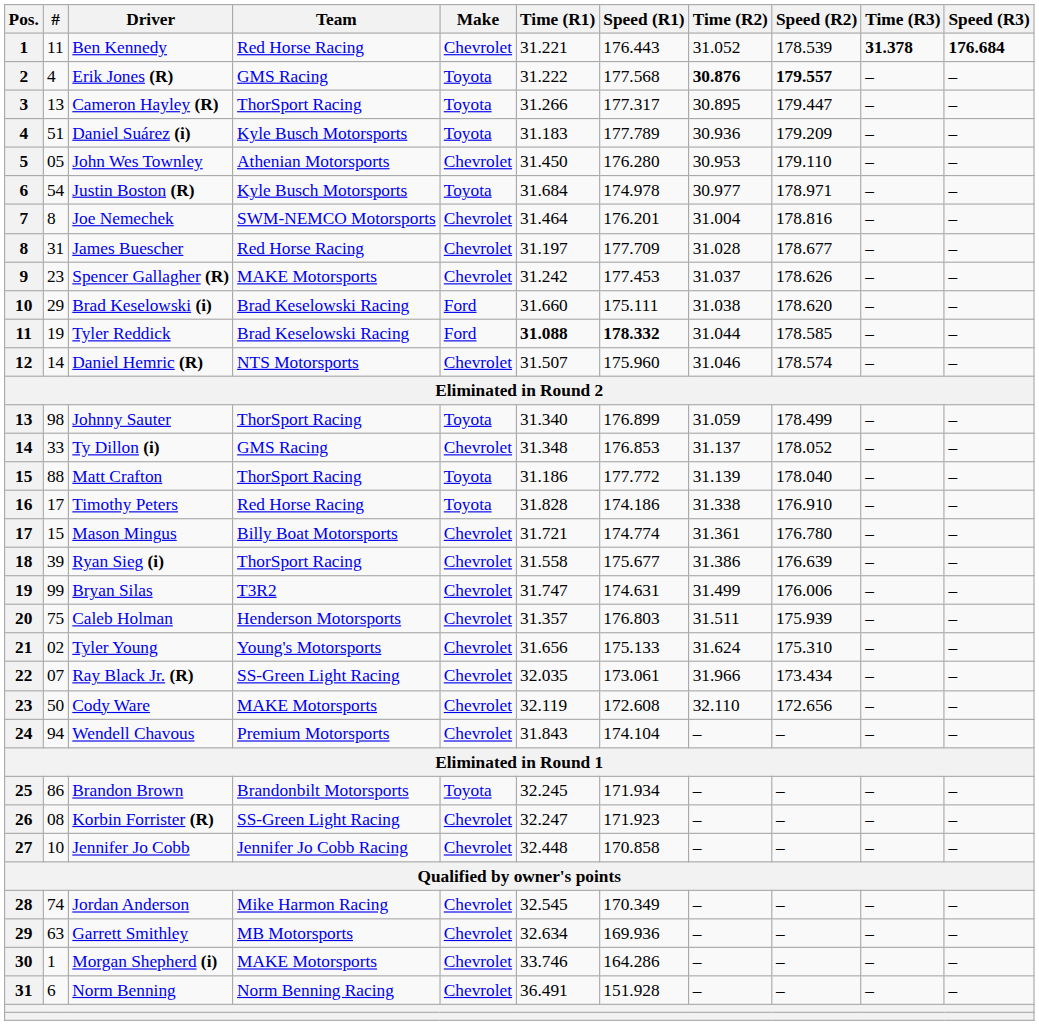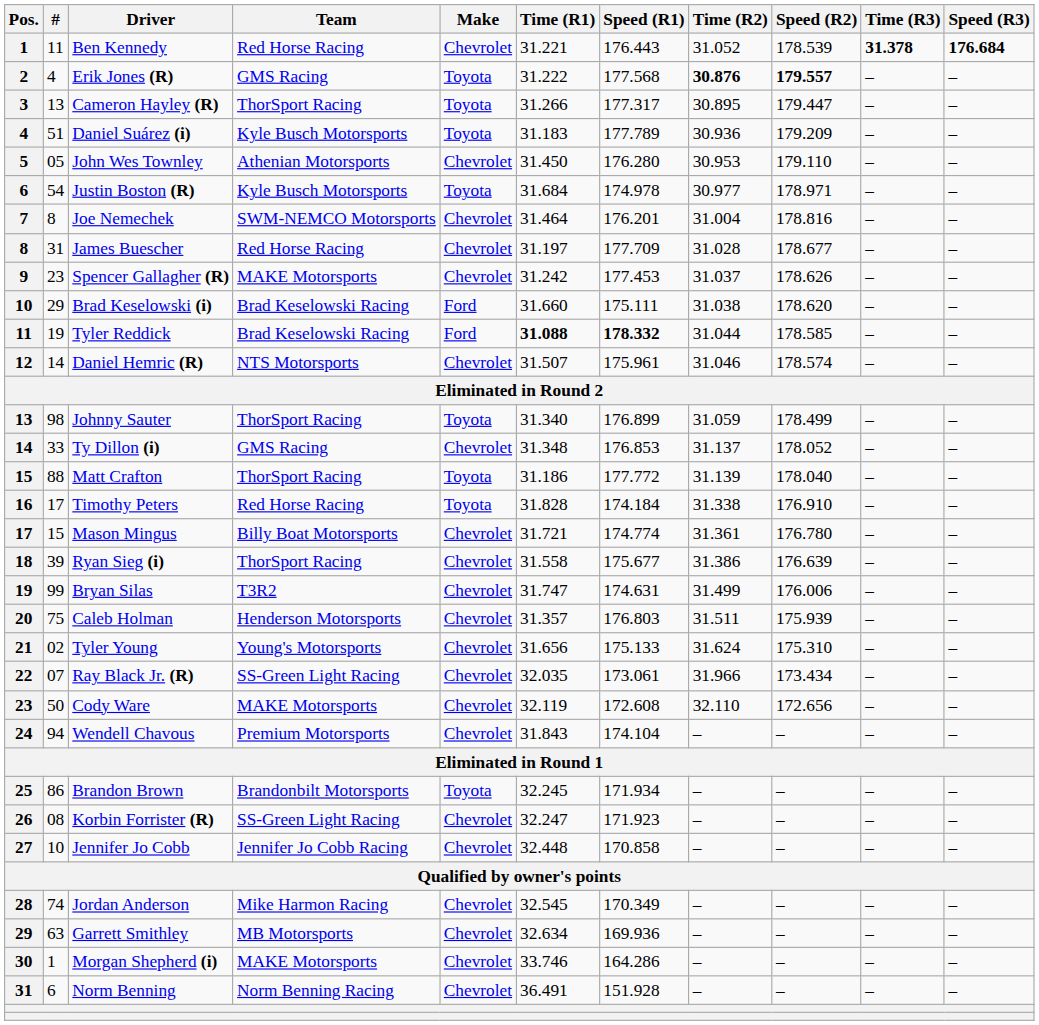 <table class="wikitable" style="font-size:95%">
 <tr>
 <th>Pos.</th>
 <th>#</th>
 <th>Driver</th>
 <th>Team</th>
 <th>Make</th>
 <th>Time (R1)</th>
 <th>Speed (R1)</th>
 <th>Time (R2)</th>
 <th>Speed (R2)</th>
 <th>Time (R3)</th>
 <th>Speed (R3)</th>
 </tr>
 <tr>
 <th>1</th>
 <td>11</td>
 <td><a href='#'>Ben Kennedy</a></td>
 <td><a href='#'>Red Horse Racing</a></td>
 <td><a href='#'>Chevrolet</a></td>
 <td>31.221</td>
 <td>176.443</td>
 <td>31.052</td>
 <td>178.539</td>
 <td><strong>31.378</strong></td>
 <td><strong>176.684</strong></td>
 </tr>
 <tr>
 <th>2</th>
 <td>4</td>
 <td><a href='#'>Erik Jones</a> <strong>(R)</strong></td>
 <td><a href='#'>GMS Racing</a></td>
 <td><a href='#'>Toyota</a></td>
 <td>31.222</td>
 <td>177.568</td>
 <td><strong>30.876</strong></td>
 <td><strong>179.557</strong></td>
 <td>–</td>
 <td>–</td>
 </tr>
 <tr>
 <th>3</th>
 <td>13</td>
 <td><a href='#'>Cameron Hayley</a> <strong>(R)</strong></td>
 <td><a href='#'>ThorSport Racing</a></td>
 <td><a href='#'>Toyota</a></td>
 <td>31.266</td>
 <td>177.317</td>
 <td>30.895</td>
 <td>179.447</td>
 <td>–</td>
 <td>–</td>
 </tr>
 <tr>
 <th>4</th>
 <td>51</td>
 <td><a href='#'>Daniel Suárez</a> <strong>(i)</strong></td>
 <td><a href='#'>Kyle Busch Motorsports</a></td>
 <td><a href='#'>Toyota</a></td>
 <td>31.183</td>
 <td>177.789</td>
 <td>30.936</td>
 <td>179.209</td>
 <td>–</td>
 <td>–</td>
 </tr>
 <tr>
 <th>5</th>
 <td>05</td>
 <td><a href='#'>John Wes Townley</a></td>
 <td><a href='#'>Athenian Motorsports</a></td>
 <td><a href='#'>Chevrolet</a></td>
 <td>31.450</td>
 <td>176.280</td>
 <td>30.953</td>
 <td>179.110</td>
 <td>–</td>
 <td>–</td>
 </tr>
 <tr>
 <th>6</th>
 <td>54</td>
 <td><a href='#'>Justin Boston</a> <strong>(R)</strong></td>
 <td><a href='#'>Kyle Busch Motorsports</a></td>
 <td><a href='#'>Toyota</a></td>
 <td>31.684</td>
 <td>174.978</td>
 <td>30.977</td>
 <td>178.971</td>
 <td>–</td>
 <td>–</td>
 </tr>
 <tr>
 <th>7</th>
 <td>8</td>
 <td><a href='#'>Joe Nemechek</a></td>
 <td><a href='#'>SWM-NEMCO Motorsports</a></td>
 <td><a href='#'>Chevrolet</a></td>
 <td>31.464</td>
 <td>176.201</td>
 <td>31.004</td>
 <td>178.816</td>
 <td>–</td>
 <td>–</td>
 </tr>
 <tr>
 <th>8</th>
 <td>31</td>
 <td><a href='#'>James Buescher</a></td>
 <td><a href='#'>Red Horse Racing</a></td>
 <td><a href='#'>Chevrolet</a></td>
 <td>31.197</td>
 <td>177.709</td>
 <td>31.028</td>
 <td>178.677</td>
 <td>–</td>
 <td>–</td>
 </tr>
 <tr>
 <th>9</th>
 <td>23</td>
 <td><a href='#'>Spencer Gallagher</a> <strong>(R)</strong></td>
 <td><a href='#'>MAKE Motorsports</a></td>
 <td><a href='#'>Chevrolet</a></td>
 <td>31.242</td>
 <td>177.453</td>
 <td>31.037</td>
 <td>178.626</td>
 <td>–</td>
 <td>–</td>
 </tr>
 <tr>
 <th>10</th>
 <td>29</td>
 <td><a href='#'>Brad Keselowski</a> <strong>(i)</strong></td>
 <td><a href='#'>Brad Keselowski Racing</a></td>
 <td><a href='#'>Ford</a></td>
 <td>31.660</td>
 <td>175.111</td>
 <td>31.038</td>
 <td>178.620</td>
 <td>–</td>
 <td>–</td>
 </tr>
 <tr>
 <th>11</th>
 <td>19</td>
 <td><a href='#'>Tyler Reddick</a></td>
 <td><a href='#'>Brad Keselowski Racing</a></td>
 <td><a href='#'>Ford</a></td>
 <td><strong>31.088</strong></td>
 <td><strong>178.332</strong></td>
 <td>31.044</td>
 <td>178.585</td>
 <td>–</td>
 <td>–</td>
 </tr>
 <tr>
 <th>12</th>
 <td>14</td>
 <td><a href='#'>Daniel Hemric</a> <strong>(R)</strong></td>
 <td><a href='#'>NTS Motorsports</a></td>
 <td><a href='#'>Chevrolet</a></td>
 <td>31.507</td>
-<td>175.960</td>
+<td>175.961</td>
 <td>31.046</td>
 <td>178.574</td>
 <td>–</td>
 <td>–</td>
 </tr>
 <tr>
 <th colspan="11">Eliminated in Round 2</th>
 </tr>
 <tr>
 <th>13</th>
 <td>98</td>
 <td><a href='#'>Johnny Sauter</a></td>
 <td><a href='#'>ThorSport Racing</a></td>
 <td><a href='#'>Toyota</a></td>
 <td>31.340</td>
 <td>176.899</td>
 <td>31.059</td>
 <td>178.499</td>
 <td>–</td>
 <td>–</td>
 </tr>
 <tr>
 <th>14</th>
 <td>33</td>
 <td><a href='#'>Ty Dillon</a> <strong>(i)</strong></td>
 <td><a href='#'>GMS Racing</a></td>
 <td><a href='#'>Chevrolet</a></td>
 <td>31.348</td>
 <td>176.853</td>
 <td>31.137</td>
 <td>178.052</td>
 <td>–</td>
 <td>–</td>
 </tr>
 <tr>
 <th>15</th>
 <td>88</td>
 <td><a href='#'>Matt Crafton</a></td>
 <td><a href='#'>ThorSport Racing</a></td>
 <td><a href='#'>Toyota</a></td>
 <td>31.186</td>
 <td>177.772</td>
 <td>31.139</td>
 <td>178.040</td>
 <td>–</td>
 <td>–</td>
 </tr>
 <tr>
 <th>16</th>
 <td>17</td>
 <td><a href='#'>Timothy Peters</a></td>
 <td><a href='#'>Red Horse Racing</a></td>
 <td><a href='#'>Toyota</a></td>
 <td>31.828</td>
-<td>174.186</td>
+<td>174.184</td>
 <td>31.338</td>
 <td>176.910</td>
 <td>–</td>
 <td>–</td>
 </tr>
 <tr>
 <th>17</th>
 <td>15</td>
 <td><a href='#'>Mason Mingus</a></td>
 <td><a href='#'>Billy Boat Motorsports</a></td>
 <td><a href='#'>Chevrolet</a></td>
 <td>31.721</td>
 <td>174.774</td>
 <td>31.361</td>
 <td>176.780</td>
 <td>–</td>
 <td>–</td>
 </tr>
 <tr>
 <th>18</th>
 <td>39</td>
 <td><a href='#'>Ryan Sieg</a> <strong>(i)</strong></td>
 <td><a href='#'>ThorSport Racing</a></td>
 <td><a href='#'>Chevrolet</a></td>
 <td>31.558</td>
 <td>175.677</td>
 <td>31.386</td>
 <td>176.639</td>
 <td>–</td>
 <td>–</td>
 </tr>
 <tr>
 <th>19</th>
 <td>99</td>
 <td><a href='#'>Bryan Silas</a></td>
 <td><a href='#'>T3R2</a></td>
 <td><a href='#'>Chevrolet</a></td>
 <td>31.747</td>
 <td>174.631</td>
 <td>31.499</td>
 <td>176.006</td>
 <td>–</td>
 <td>–</td>
 </tr>
 <tr>
 <th>20</th>
 <td>75</td>
 <td><a href='#'>Caleb Holman</a></td>
 <td><a href='#'>Henderson Motorsports</a></td>
 <td><a href='#'>Chevrolet</a></td>
 <td>31.357</td>
 <td>176.803</td>
 <td>31.511</td>
 <td>175.939</td>
 <td>–</td>
 <td>–</td>
 </tr>
 <tr>
 <th>21</th>
 <td>02</td>
 <td><a href='#'>Tyler Young</a></td>
 <td><a href='#'>Young's Motorsports</a></td>
 <td><a href='#'>Chevrolet</a></td>
 <td>31.656</td>
 <td>175.133</td>
 <td>31.624</td>
 <td>175.310</td>
 <td>–</td>
 <td>–</td>
 </tr>
 <tr>
 <th>22</th>
 <td>07</td>
 <td><a href='#'>Ray Black Jr.</a> <strong>(R)</strong></td>
 <td><a href='#'>SS-Green Light Racing</a></td>
 <td><a href='#'>Chevrolet</a></td>
 <td>32.035</td>
 <td>173.061</td>
 <td>31.966</td>
 <td>173.434</td>
 <td>–</td>
 <td>–</td>
 </tr>
 <tr>
 <th>23</th>
 <td>50</td>
 <td><a href='#'>Cody Ware</a></td>
 <td><a href='#'>MAKE Motorsports</a></td>
 <td><a href='#'>Chevrolet</a></td>
 <td>32.119</td>
 <td>172.608</td>
 <td>32.110</td>
 <td>172.656</td>
 <td>–</td>
 <td>–</td>
 </tr>
 <tr>
 <th>24</th>
 <td>94</td>
 <td><a href='#'>Wendell Chavous</a></td>
 <td><a href='#'>Premium Motorsports</a></td>
 <td><a href='#'>Chevrolet</a></td>
 <td>31.843</td>
 <td>174.104</td>
 <td>–</td>
 <td>–</td>
 <td>–</td>
 <td>–</td>
 </tr>
 <tr>
 <th colspan="11">Eliminated in Round 1</th>
 </tr>
 <tr>
 <th>25</th>
 <td>86</td>
 <td><a href='#'>Brandon Brown</a></td>
 <td><a href='#'>Brandonbilt Motorsports</a></td>
 <td><a href='#'>Toyota</a></td>
 <td>32.245</td>
 <td>171.934</td>
 <td>–</td>
 <td>–</td>
 <td>–</td>
 <td>–</td>
 </tr>
 <tr>
 <th>26</th>
 <td>08</td>
 <td><a href='#'>Korbin Forrister</a> <strong>(R)</strong></td>
 <td><a href='#'>SS-Green Light Racing</a></td>
 <td><a href='#'>Chevrolet</a></td>
 <td>32.247</td>
 <td>171.923</td>
 <td>–</td>
 <td>–</td>
 <td>–</td>
 <td>–</td>
 </tr>
 <tr>
 <th>27</th>
 <td>10</td>
 <td><a href='#'>Jennifer Jo Cobb</a></td>
 <td><a href='#'>Jennifer Jo Cobb Racing</a></td>
 <td><a href='#'>Chevrolet</a></td>
 <td>32.448</td>
 <td>170.858</td>
 <td>–</td>
 <td>–</td>
 <td>–</td>
 <td>–</td>
 </tr>
 <tr>
 <th colspan="11">Qualified by owner's points</th>
 </tr>
 <tr>
 <th>28</th>
 <td>74</td>
 <td><a href='#'>Jordan Anderson</a></td>
 <td><a href='#'>Mike Harmon Racing</a></td>
 <td><a href='#'>Chevrolet</a></td>
 <td>32.545</td>
 <td>170.349</td>
 <td>–</td>
 <td>–</td>
 <td>–</td>
 <td>–</td>
 </tr>
 <tr>
 <th>29</th>
 <td>63</td>
 <td><a href='#'>Garrett Smithley</a></td>
 <td><a href='#'>MB Motorsports</a></td>
 <td><a href='#'>Chevrolet</a></td>
 <td>32.634</td>
 <td>169.936</td>
 <td>–</td>
 <td>–</td>
 <td>–</td>
 <td>–</td>
 </tr>
 <tr>
 <th>30</th>
 <td>1</td>
 <td><a href='#'>Morgan Shepherd</a> <strong>(i)</strong></td>
 <td><a href='#'>MAKE Motorsports</a></td>
 <td><a href='#'>Chevrolet</a></td>
 <td>33.746</td>
 <td>164.286</td>
 <td>–</td>
 <td>–</td>
 <td>–</td>
 <td>–</td>
 </tr>
 <tr>
 <th>31</th>
 <td>6</td>
 <td><a href='#'>Norm Benning</a></td>
 <td><a href='#'>Norm Benning Racing</a></td>
 <td><a href='#'>Chevrolet</a></td>
 <td>36.491</td>
 <td>151.928</td>
 <td>–</td>
 <td>–</td>
 <td>–</td>
 <td>–</td>
 </tr>
 <tr>
 <th colspan="11"></th>
 </tr>
 <tr>
 <th colspan="11"></th>
 </tr>
 </table>
